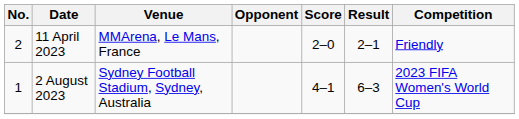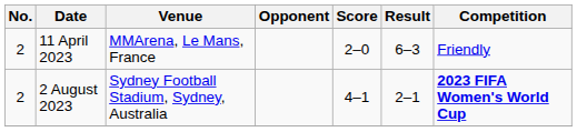 <table class="wikitable sortable">
 <tr>
 <th scope="col">No.</th>
 <th scope="col">Date</th>
 <th scope="col">Venue</th>
 <th scope="col">Opponent</th>
 <th scope="col">Score</th>
 <th scope="col">Result</th>
 <th scope="col">Competition</th>
 </tr>
 <tr>
 <td align="center">2</td>
 <td>11 April 2023</td>
 <td><a href='#'>MMArena</a>, <a href='#'>Le Mans</a>, France</td>
 <td></td>
 <td align="center">2–0</td>
-<td align="center">2–1</td>
+<td align="center">6–3</td>
 <td><a href='#'>Friendly</a></td>
 </tr>
 <tr>
-<td align="center">1</td>
+<td align="center">2</td>
 <td>2 August 2023</td>
 <td><a href='#'>Sydney Football Stadium</a>, <a href='#'>Sydney</a>, Australia</td>
 <td></td>
 <td align="center">4–1</td>
-<td align="center">6–3</td>
-<td><a href='#'>2023 FIFA Women's World Cup</a></td>
+<td align="center">2–1</td>
+<td><strong><a href='#'>2023 FIFA Women's World Cup</a></strong></td>
 </tr>
 <tr>
 </tr>
 </table>
